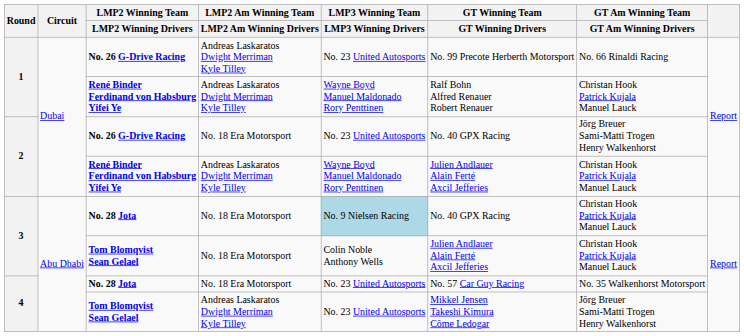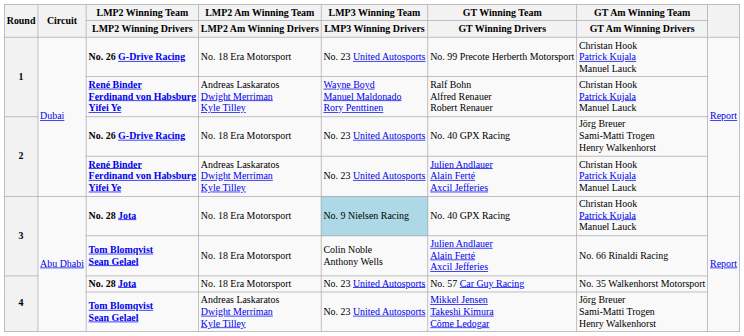 <table class="wikitable" style="font-size:85%;">
 <tr>
 <th rowspan=2>Round</th>
 <th rowspan=2>Circuit</th>
 <th>LMP2 Winning Team</th>
 <th>LMP2 Am Winning Team</th>
 <th>LMP3 Winning Team</th>
 <th>GT Winning Team</th>
 <th>GT Am Winning Team</th>
 <th rowspan=2></th>
 </tr>
 <tr>
 <th>LMP2 Winning Drivers</th>
 <th>LMP2 Am Winning Drivers</th>
 <th>LMP3 Winning Drivers</th>
 <th>GT Winning Drivers</th>
 <th>GT Am Winning Drivers</th>
 </tr>
 <tr>
 <th rowspan=2>1</th>
 <td rowspan=4> <a href='#'>Dubai</a></td>
 <td><strong> No. 26 <a href='#'>G-Drive Racing</a></strong></td>
-<td> Andreas Laskaratos<br> <a href='#'>Dwight Merriman</a><br> <a href='#'>Kyle Tilley</a></td>
+<td> No. 18 Era Motorsport</td>
 <td> No. 23 <a href='#'>United Autosports</a></td>
 <td> No. 99 Precote Herberth Motorsport</td>
-<td> No. 66 Rinaldi Racing</td>
+<td> Christan Hook<br> <a href='#'>Patrick Kujala</a><br> Manuel Lauck</td>
 <td rowspan="4" align="center"><a href='#'>Report</a></td>
 </tr>
 <tr>
 <td><strong> <a href='#'>René Binder</a><br> <a href='#'>Ferdinand von Habsburg</a><br> <a href='#'>Yifei Ye</a></strong></td>
 <td> Andreas Laskaratos<br> <a href='#'>Dwight Merriman</a><br> <a href='#'>Kyle Tilley</a></td>
 <td> <a href='#'>Wayne Boyd</a><br> <a href='#'>Manuel Maldonado</a><br> <a href='#'>Rory Penttinen</a></td>
 <td> Ralf Bohn<br> Alfred Renauer<br> Robert Renauer</td>
 <td> Christan Hook<br> <a href='#'>Patrick Kujala</a><br> Manuel Lauck</td>
 </tr>
 <tr>
 <th rowspan=2>2</th>
 <td><strong> No. 26 <a href='#'>G-Drive Racing</a></strong></td>
 <td> No. 18 Era Motorsport</td>
 <td> No. 23 <a href='#'>United Autosports</a></td>
 <td> No. 40 GPX Racing</td>
 <td> Jörg Breuer<br> Sami-Matti Trogen<br> Henry Walkenhorst</td>
 </tr>
 <tr>
 <td><strong> <a href='#'>René Binder</a><br> <a href='#'>Ferdinand von Habsburg</a><br> <a href='#'>Yifei Ye</a></strong></td>
 <td> Andreas Laskaratos<br> <a href='#'>Dwight Merriman</a><br> <a href='#'>Kyle Tilley</a></td>
-<td> <a href='#'>Wayne Boyd</a><br> <a href='#'>Manuel Maldonado</a><br> <a href='#'>Rory Penttinen</a></td>
+<td> No. 23 <a href='#'>United Autosports</a></td>
 <td> <a href='#'>Julien Andlauer</a><br> <a href='#'>Alain Ferté</a><br> <a href='#'>Axcil Jefferies</a></td>
 <td> Christan Hook<br> <a href='#'>Patrick Kujala</a><br> Manuel Lauck</td>
 </tr>
 <tr>
 <th rowspan=2>3</th>
 <td rowspan=4> <a href='#'>Abu Dhabi</a></td>
 <td><strong> No. 28 <a href='#'>Jota</a></strong></td>
 <td> No. 18 Era Motorsport</td>
 <td style="background: lightblue;"> No. 9 Nielsen Racing</td>
 <td> No. 40 GPX Racing</td>
 <td> Christan Hook<br> <a href='#'>Patrick Kujala</a><br> Manuel Lauck</td>
 <td rowspan="4" align="center"><a href='#'>Report</a></td>
 </tr>
 <tr>
 <td><strong> <a href='#'>Tom Blomqvist</a><br> <a href='#'>Sean Gelael</a></strong></td>
 <td> No. 18 Era Motorsport</td>
 <td> Colin Noble<br> Anthony Wells</td>
 <td> <a href='#'>Julien Andlauer</a><br> <a href='#'>Alain Ferté</a><br> <a href='#'>Axcil Jefferies</a></td>
-<td> Christan Hook<br> <a href='#'>Patrick Kujala</a><br> Manuel Lauck</td>
+<td> No. 66 Rinaldi Racing</td>
 </tr>
 <tr>
 <th rowspan=2>4</th>
 <td><strong> No. 28 <a href='#'>Jota</a></strong></td>
 <td> No. 18 Era Motorsport</td>
 <td> No. 23 <a href='#'>United Autosports</a></td>
 <td> No. 57 <a href='#'>Car Guy Racing</a></td>
 <td> No. 35 Walkenhorst Motorsport</td>
 </tr>
 <tr>
 <td><strong> <a href='#'>Tom Blomqvist</a><br> <a href='#'>Sean Gelael</a></strong></td>
 <td> Andreas Laskaratos<br> <a href='#'>Dwight Merriman</a><br> <a href='#'>Kyle Tilley</a></td>
 <td> No. 23 <a href='#'>United Autosports</a></td>
 <td> <a href='#'>Mikkel Jensen</a><br> <a href='#'>Takeshi Kimura</a><br> <a href='#'>Côme Ledogar</a></td>
 <td> Jörg Breuer<br> Sami-Matti Trogen<br> Henry Walkenhorst</td>
 </tr>
 </table>
